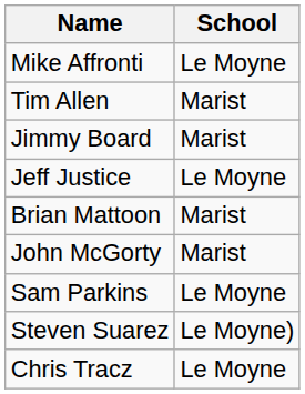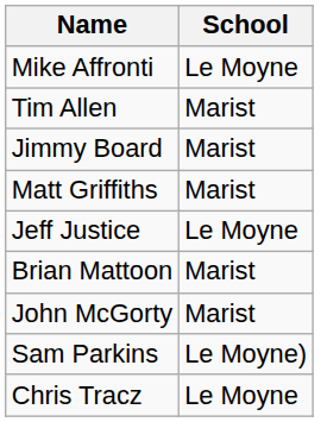 <table class=wikitable>
 <tr>
 <th>Name</th>
 <th>School</th>
 </tr>
 <tr>
 <td>Mike Affronti</td>
 <td>Le Moyne</td>
 </tr>
 <tr>
 <td>Tim Allen</td>
 <td>Marist</td>
 </tr>
 <tr>
 <td>Jimmy Board</td>
 <td>Marist</td>
 </tr>
 <tr>
+<td>Matt Griffiths</td>
+<td>Marist</td>
+</tr>
+<tr>
 <td>Jeff Justice</td>
 <td>Le Moyne</td>
 </tr>
 <tr>
 <td>Brian Mattoon</td>
 <td>Marist</td>
 </tr>
 <tr>
 <td>John McGorty</td>
 <td>Marist</td>
 </tr>
 <tr>
 <td>Sam Parkins</td>
-<td>Le Moyne</td>
-</tr>
-<tr>
-<td>Steven Suarez</td>
 <td>Le Moyne)</td>
 </tr>
 <tr>
 <td>Chris Tracz</td>
 <td>Le Moyne</td>
 </tr>
 </table>
